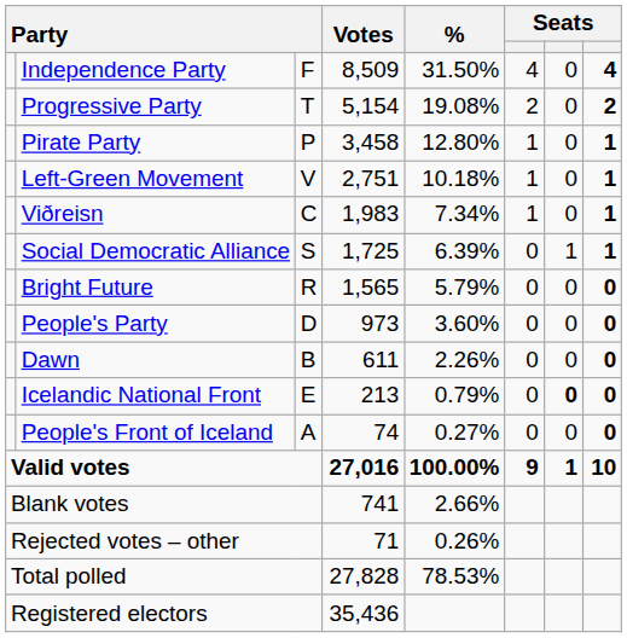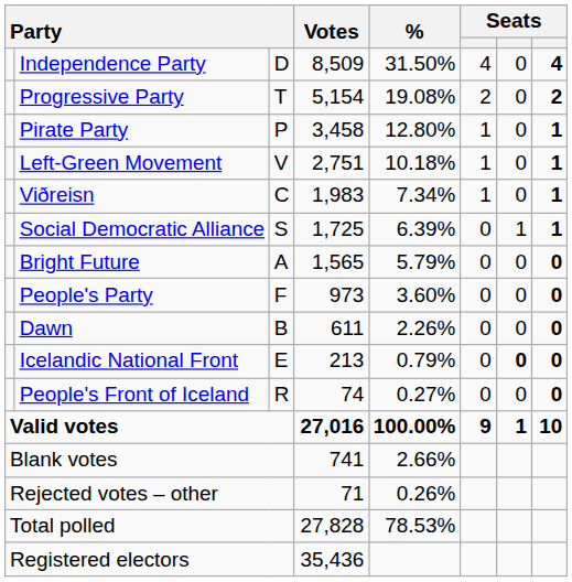 <table class="wikitable" border="1" style="text-align:right;">
 <tr>
 <th style="text-align:left;" valign=bottom rowspan=2 colspan=3>Party</th>
 <th align=center valign=bottom rowspan=2 width="50">Votes</th>
 <th align=center valign=bottom rowspan=2 width="50">%</th>
 <th colspan=3>Seats</th>
 </tr>
 <tr>
 <th align=center valign=bottom width="20"><small></small></th>
 <th align=center valign=bottom width="20"><small><a href='#'></a></small></th>
 <th align=center valign=bottom width="20"><small></small></th>
 </tr>
 <tr>
 <td></td>
 <td align=left><a href='#'>Independence Party</a></td>
-<td align=left>F</td>
+<td align=left>D</td>
 <td>8,509</td>
 <td>31.50%</td>
 <td>4</td>
 <td>0</td>
 <td><strong>4</strong></td>
 </tr>
 <tr>
 <td></td>
 <td align=left><a href='#'>Progressive Party</a></td>
 <td align=left>T</td>
 <td>5,154</td>
 <td>19.08%</td>
 <td>2</td>
 <td>0</td>
 <td><strong>2</strong></td>
 </tr>
 <tr>
 <td></td>
 <td align=left><a href='#'>Pirate Party</a></td>
 <td align=left>P</td>
 <td>3,458</td>
 <td>12.80%</td>
 <td>1</td>
 <td>0</td>
 <td><strong>1</strong></td>
 </tr>
 <tr>
 <td></td>
 <td align=left><a href='#'>Left-Green Movement</a></td>
 <td align=left>V</td>
 <td>2,751</td>
 <td>10.18%</td>
 <td>1</td>
 <td>0</td>
 <td><strong>1</strong></td>
 </tr>
 <tr>
 <td></td>
 <td align=left><a href='#'>Viðreisn</a></td>
 <td align=left>C</td>
 <td>1,983</td>
 <td>7.34%</td>
 <td>1</td>
 <td>0</td>
 <td><strong>1</strong></td>
 </tr>
 <tr>
 <td></td>
 <td align=left style="white-space: nowrap;"><a href='#'>Social Democratic Alliance</a></td>
 <td align=left>S</td>
 <td>1,725</td>
 <td>6.39%</td>
 <td>0</td>
 <td>1</td>
 <td><strong>1</strong></td>
 </tr>
 <tr>
 <td></td>
 <td align=left><a href='#'>Bright Future</a></td>
-<td align=left>R</td>
+<td align=left>A</td>
 <td>1,565</td>
 <td>5.79%</td>
 <td>0</td>
 <td>0</td>
 <td><strong>0</strong></td>
 </tr>
 <tr>
 <td></td>
 <td align=left><a href='#'>People's Party</a></td>
-<td align=left>D</td>
+<td align=left>F</td>
 <td>973</td>
 <td>3.60%</td>
 <td>0</td>
 <td>0</td>
 <td><strong>0</strong></td>
 </tr>
 <tr>
 <td></td>
 <td align=left><a href='#'>Dawn</a></td>
 <td align=left>B</td>
 <td>611</td>
 <td>2.26%</td>
 <td>0</td>
 <td>0</td>
 <td><strong>0</strong></td>
 </tr>
 <tr>
 <td></td>
 <td align=left><a href='#'>Icelandic National Front</a></td>
 <td align=left>E</td>
 <td>213</td>
 <td>0.79%</td>
 <td>0</td>
 <td><strong>0</strong></td>
 <td><strong>0</strong></td>
 </tr>
 <tr>
 <td></td>
 <td align=left><a href='#'>People's Front of Iceland</a></td>
-<td align=left>A</td>
+<td align=left>R</td>
 <td>74</td>
 <td>0.27%</td>
 <td>0</td>
 <td>0</td>
 <td><strong>0</strong></td>
 </tr>
 <tr style="font-weight:bold">
 <td align=left colspan=3>Valid votes</td>
 <td>27,016</td>
 <td>100.00%</td>
 <td>9</td>
 <td>1</td>
 <td>10</td>
 </tr>
 <tr>
 <td align=left colspan=3>Blank votes</td>
 <td>741</td>
 <td>2.66%</td>
 <td></td>
 <td></td>
 <td></td>
 </tr>
 <tr>
 <td align=left colspan=3>Rejected votes – other</td>
 <td>71</td>
 <td>0.26%</td>
 <td></td>
 <td></td>
 <td></td>
 </tr>
 <tr>
 <td align=left colspan=3>Total polled</td>
 <td>27,828</td>
 <td>78.53%</td>
 <td></td>
 <td></td>
 <td></td>
 </tr>
 <tr>
 <td align=left colspan=3>Registered electors</td>
 <td>35,436</td>
 <td></td>
 <td></td>
 <td></td>
 <td></td>
 </tr>
 </table>
